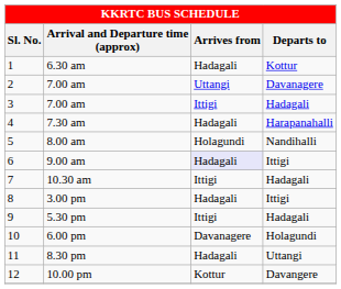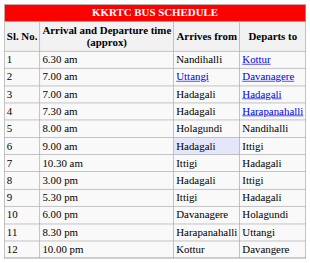 <table class="wikitable sortable">
 <tr>
 <th colspan="4" style="color: white; background: red;">KKRTC BUS SCHEDULE</th>
 </tr>
 <tr style="text-align:center;">
 <th>Sl. No.</th>
 <th>Arrival and Departure time<br>(approx)</th>
 <th>Arrives from</th>
 <th>Departs to</th>
 </tr>
 <tr>
 <td>1</td>
 <td>6.30 am</td>
-<td>Hadagali</td>
+<td>Nandihalli</td>
 <td><a href='#'>Kottur</a></td>
 </tr>
 <tr>
 <td>2</td>
 <td>7.00 am</td>
 <td><a href='#'>Uttangi</a></td>
 <td><a href='#'>Davanagere</a></td>
 </tr>
 <tr>
 <td>3</td>
 <td>7.00 am</td>
-<td><a href='#'>Ittigi</a></td>
+<td>Hadagali</td>
 <td><a href='#'>Hadagali</a></td>
 </tr>
 <tr>
 <td>4</td>
 <td>7.30 am</td>
 <td>Hadagali</td>
 <td><a href='#'>Harapanahalli</a></td>
 </tr>
 <tr>
 <td>5</td>
 <td>8.00 am</td>
 <td>Holagundi</td>
 <td>Nandihalli</td>
 </tr>
 <tr>
 <td>6</td>
 <td>9.00 am</td>
 <td style="background: lavender;">Hadagali</td>
 <td>Ittigi</td>
 </tr>
 <tr>
 <td>7</td>
 <td>10.30 am</td>
 <td>Ittigi</td>
 <td>Hadagali</td>
 </tr>
 <tr>
 <td>8</td>
 <td>3.00 pm</td>
 <td>Hadagali</td>
 <td>Ittigi</td>
 </tr>
 <tr>
 <td>9</td>
 <td>5.30 pm</td>
 <td>Ittigi</td>
 <td>Hadagali</td>
 </tr>
 <tr>
 <td>10</td>
 <td>6.00 pm</td>
 <td>Davanagere</td>
 <td>Holagundi</td>
 </tr>
 <tr>
 <td>11</td>
 <td>8.30 pm</td>
-<td>Hadagali</td>
+<td>Harapanahalli</td>
 <td>Uttangi</td>
 </tr>
 <tr>
 <td>12</td>
 <td>10.00 pm</td>
 <td>Kottur</td>
 <td>Davangere</td>
 </tr>
 <tr>
 </tr>
 </table>
